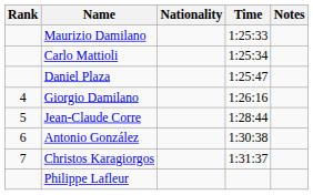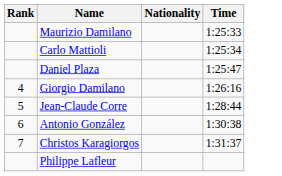 <table class="wikitable sortable" style="text-align:center">
 <tr>
 <th>Rank</th>
 <th>Name</th>
 <th>Nationality</th>
 <th>Time</th>
-<th>Notes</th>
 </tr>
 <tr>
 <td></td>
 <td align=left><a href='#'>Maurizio Damilano</a></td>
 <td align=left></td>
 <td>1:25:33</td>
-<td></td>
 </tr>
 <tr>
 <td></td>
 <td align=left><a href='#'>Carlo Mattioli</a></td>
 <td align=left></td>
 <td>1:25:34</td>
-<td></td>
 </tr>
 <tr>
 <td></td>
 <td align=left><a href='#'>Daniel Plaza</a></td>
 <td align=left></td>
 <td>1:25:47</td>
-<td></td>
 </tr>
 <tr>
 <td>4</td>
 <td align=left><a href='#'>Giorgio Damilano</a></td>
 <td align=left></td>
 <td>1:26:16</td>
-<td></td>
 </tr>
 <tr>
 <td>5</td>
 <td align=left><a href='#'>Jean-Claude Corre</a></td>
 <td align=left></td>
 <td>1:28:44</td>
-<td></td>
 </tr>
 <tr>
 <td>6</td>
 <td align=left><a href='#'>Antonio González</a></td>
 <td align=left></td>
 <td>1:30:38</td>
-<td></td>
 </tr>
 <tr>
 <td>7</td>
 <td align=left><a href='#'>Christos Karagiorgos</a></td>
 <td align=left></td>
 <td>1:31:37</td>
-<td></td>
 </tr>
 <tr>
 <td></td>
 <td align=left><a href='#'>Philippe Lafleur</a></td>
 <td align=left></td>
 <td></td>
-<td></td>
 </tr>
 </table>
